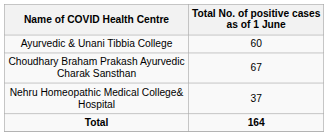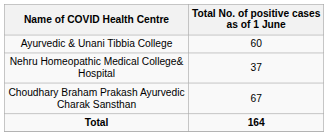 <table class="wikitable" style="text-align: center; width: 500px; height: 200px;">
 <tr>
 <th>Name of COVID Health Centre</th>
 <th>Total No. of positive cases as of 1 June</th>
 </tr>
 <tr>
 <td>Ayurvedic & Unani Tibbia College</td>
 <td>60</td>
 </tr>
 <tr>
+<td>Nehru Homeopathic Medical College& Hospital</td>
+<td>37</td>
+</tr>
+<tr>
 <td>Choudhary Braham Prakash Ayurvedic Charak Sansthan</td>
 <td>67</td>
-</tr>
-<tr>
-<td>Nehru Homeopathic Medical College& Hospital</td>
-<td>37</td>
 </tr>
 <tr>
 <td><strong>Total</strong></td>
 <td><strong>164</strong></td>
 </tr>
 <tr>
 </tr>
 </table>
